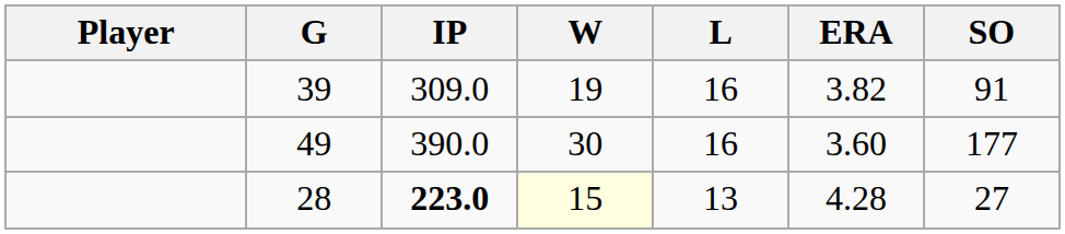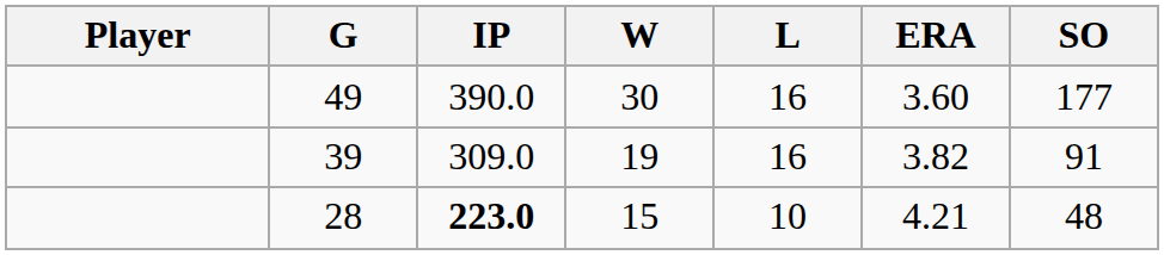 <table class="wikitable sortable">
 <tr>
 <th bgcolor="#DDDDFF" width="16%">Player</th>
 <th bgcolor="#DDDDFF" width="9%">G</th>
 <th bgcolor="#DDDDFF" width="9%">IP</th>
 <th bgcolor="#DDDDFF" width="9%">W</th>
 <th bgcolor="#DDDDFF" width="9%">L</th>
 <th bgcolor="#DDDDFF" width="9%">ERA</th>
 <th bgcolor="#DDDDFF" width="9%">SO</th>
 </tr>
 <tr align="center">
 <td></td>
+<td>49</td>
+<td>390.0</td>
+<td>30</td>
+<td>16</td>
+<td>3.60</td>
+<td>177</td>
+</tr>
+<tr align="center">
+<td></td>
 <td>39</td>
 <td>309.0</td>
 <td>19</td>
 <td>16</td>
 <td>3.82</td>
 <td>91</td>
 </tr>
 <tr align="center">
 <td></td>
-<td>49</td>
-<td>390.0</td>
-<td>30</td>
-<td>16</td>
-<td>3.60</td>
-<td>177</td>
-</tr>
-<tr align="center">
-<td></td>
 <td>28</td>
 <td><strong>223.0</strong></td>
-<td style="background: lightyellow;">15</td>
-<td>13</td>
-<td>4.28</td>
-<td>27</td>
+<td>15</td>
+<td>10</td>
+<td>4.21</td>
+<td>48</td>
 </tr>
 </table>
